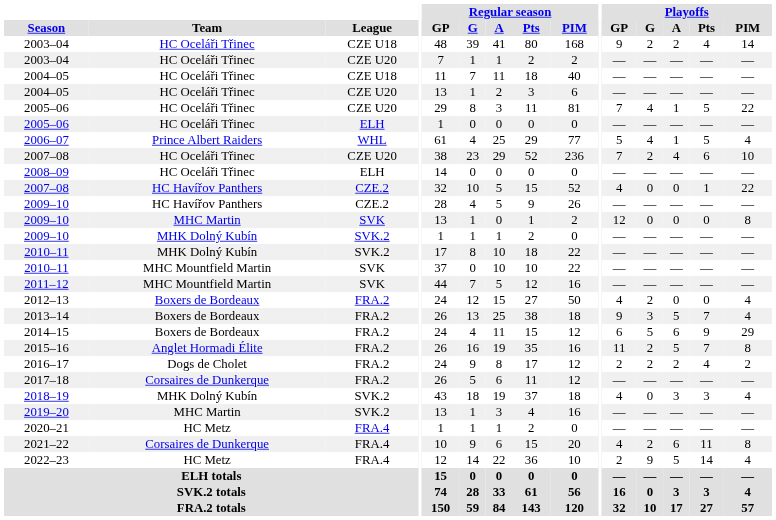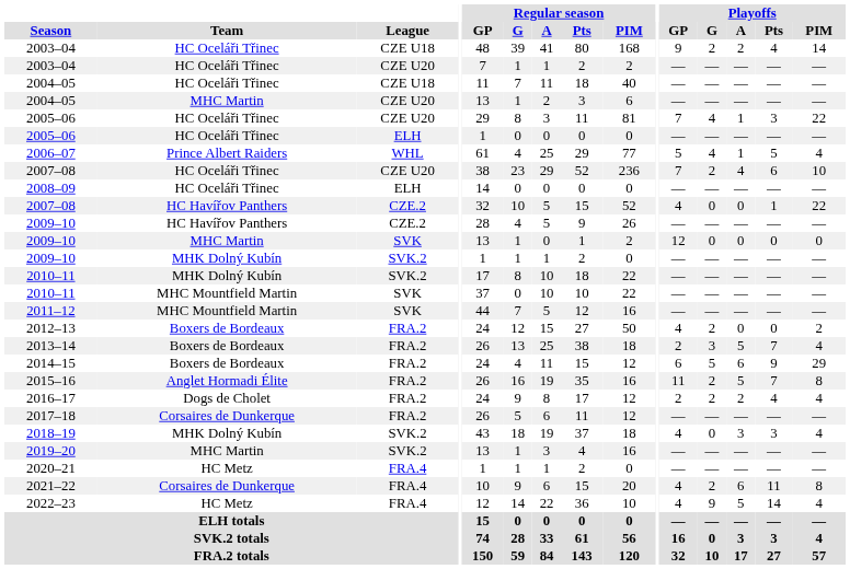 <table border="0" cellpadding="1" cellspacing="0" style="text-align:center; width:60em">
 <tr bgcolor="#e0e0e0">
 <th colspan="3" bgcolor="#ffffff"></th>
 <th rowspan="99" bgcolor="#ffffff"></th>
 <th colspan="5"><a href='#'>Regular season</a></th>
 <th rowspan="99" bgcolor="#ffffff"></th>
 <th colspan="5"><a href='#'>Playoffs</a></th>
 </tr>
 <tr bgcolor="#e0e0e0">
 <th><a href='#'>Season</a></th>
 <th>Team</th>
 <th>League</th>
 <th>GP</th>
 <th><a href='#'>G</a></th>
 <th><a href='#'>A</a></th>
 <th><a href='#'>Pts</a></th>
 <th><a href='#'>PIM</a></th>
 <th>GP</th>
 <th>G</th>
 <th>A</th>
 <th>Pts</th>
 <th>PIM</th>
 </tr>
 <tr>
 <td>2003–04</td>
 <td><a href='#'>HC Oceláři Třinec</a></td>
 <td>CZE U18</td>
 <td>48</td>
 <td>39</td>
 <td>41</td>
 <td>80</td>
 <td>168</td>
 <td>9</td>
 <td>2</td>
 <td>2</td>
 <td>4</td>
 <td>14</td>
 </tr>
 <tr bgcolor="#f0f0f0">
 <td>2003–04</td>
 <td>HC Oceláři Třinec</td>
 <td>CZE U20</td>
 <td>7</td>
 <td>1</td>
 <td>1</td>
 <td>2</td>
 <td>2</td>
 <td>—</td>
 <td>—</td>
 <td>—</td>
 <td>—</td>
 <td>—</td>
 </tr>
 <tr>
 <td>2004–05</td>
 <td>HC Oceláři Třinec</td>
 <td>CZE U18</td>
 <td>11</td>
 <td>7</td>
 <td>11</td>
 <td>18</td>
 <td>40</td>
 <td>—</td>
 <td>—</td>
 <td>—</td>
 <td>—</td>
 <td>—</td>
 </tr>
 <tr bgcolor="#f0f0f0">
 <td>2004–05</td>
-<td>HC Oceláři Třinec</td>
+<td><a href='#'>MHC Martin</a></td>
 <td>CZE U20</td>
 <td>13</td>
 <td>1</td>
 <td>2</td>
 <td>3</td>
 <td>6</td>
 <td>—</td>
 <td>—</td>
 <td>—</td>
 <td>—</td>
 <td>—</td>
 </tr>
 <tr>
 <td>2005–06</td>
 <td>HC Oceláři Třinec</td>
 <td>CZE U20</td>
 <td>29</td>
 <td>8</td>
 <td>3</td>
 <td>11</td>
 <td>81</td>
 <td>7</td>
 <td>4</td>
 <td>1</td>
-<td>5</td>
+<td>3</td>
 <td>22</td>
 </tr>
 <tr bgcolor="#f0f0f0">
 <td><a href='#'>2005–06</a></td>
 <td>HC Oceláři Třinec</td>
 <td><a href='#'>ELH</a></td>
 <td>1</td>
 <td>0</td>
 <td>0</td>
 <td>0</td>
 <td>0</td>
 <td>—</td>
 <td>—</td>
 <td>—</td>
 <td>—</td>
 <td>—</td>
 </tr>
 <tr>
 <td><a href='#'>2006–07</a></td>
 <td><a href='#'>Prince Albert Raiders</a></td>
 <td><a href='#'>WHL</a></td>
 <td>61</td>
 <td>4</td>
 <td>25</td>
 <td>29</td>
 <td>77</td>
 <td>5</td>
 <td>4</td>
 <td>1</td>
 <td>5</td>
 <td>4</td>
 </tr>
 <tr bgcolor="#f0f0f0">
 <td>2007–08</td>
 <td>HC Oceláři Třinec</td>
 <td>CZE U20</td>
 <td>38</td>
 <td>23</td>
 <td>29</td>
 <td>52</td>
 <td>236</td>
 <td>7</td>
 <td>2</td>
 <td>4</td>
 <td>6</td>
 <td>10</td>
 </tr>
 <tr>
 <td><a href='#'>2008–09</a></td>
 <td>HC Oceláři Třinec</td>
 <td>ELH</td>
 <td>14</td>
 <td>0</td>
 <td>0</td>
 <td>0</td>
 <td>0</td>
 <td>—</td>
 <td>—</td>
 <td>—</td>
 <td>—</td>
 <td>—</td>
 </tr>
 <tr bgcolor="#f0f0f0">
 <td><a href='#'>2007–08</a></td>
 <td><a href='#'>HC Havířov Panthers</a></td>
 <td><a href='#'>CZE.2</a></td>
 <td>32</td>
 <td>10</td>
 <td>5</td>
 <td>15</td>
 <td>52</td>
 <td>4</td>
 <td>0</td>
 <td>0</td>
 <td>1</td>
 <td>22</td>
 </tr>
 <tr>
 <td><a href='#'>2009–10</a></td>
 <td>HC Havířov Panthers</td>
 <td>CZE.2</td>
 <td>28</td>
 <td>4</td>
 <td>5</td>
 <td>9</td>
 <td>26</td>
 <td>—</td>
 <td>—</td>
 <td>—</td>
 <td>—</td>
 <td>—</td>
 </tr>
 <tr bgcolor="#f0f0f0">
 <td><a href='#'>2009–10</a></td>
 <td><a href='#'>MHC Martin</a></td>
 <td><a href='#'>SVK</a></td>
 <td>13</td>
 <td>1</td>
 <td>0</td>
 <td>1</td>
 <td>2</td>
 <td>12</td>
 <td>0</td>
 <td>0</td>
 <td>0</td>
-<td>8</td>
+<td>0</td>
 </tr>
 <tr>
 <td><a href='#'>2009–10</a></td>
 <td><a href='#'>MHK Dolný Kubín</a></td>
 <td><a href='#'>SVK.2</a></td>
 <td>1</td>
 <td>1</td>
 <td>1</td>
 <td>2</td>
 <td>0</td>
 <td>—</td>
 <td>—</td>
 <td>—</td>
 <td>—</td>
 <td>—</td>
 </tr>
 <tr bgcolor="#f0f0f0">
 <td><a href='#'>2010–11</a></td>
 <td>MHK Dolný Kubín</td>
 <td>SVK.2</td>
 <td>17</td>
 <td>8</td>
 <td>10</td>
 <td>18</td>
 <td>22</td>
 <td>—</td>
 <td>—</td>
 <td>—</td>
 <td>—</td>
 <td>—</td>
 </tr>
 <tr>
 <td><a href='#'>2010–11</a></td>
 <td>MHC Mountfield Martin</td>
 <td>SVK</td>
 <td>37</td>
 <td>0</td>
 <td>10</td>
 <td>10</td>
 <td>22</td>
 <td>—</td>
 <td>—</td>
 <td>—</td>
 <td>—</td>
 <td>—</td>
 </tr>
 <tr bgcolor="#f0f0f0">
 <td><a href='#'>2011–12</a></td>
 <td>MHC Mountfield Martin</td>
 <td>SVK</td>
 <td>44</td>
 <td>7</td>
 <td>5</td>
 <td>12</td>
 <td>16</td>
 <td>—</td>
 <td>—</td>
 <td>—</td>
 <td>—</td>
 <td>—</td>
 </tr>
 <tr>
 <td>2012–13</td>
 <td><a href='#'>Boxers de Bordeaux</a></td>
 <td><a href='#'>FRA.2</a></td>
 <td>24</td>
 <td>12</td>
 <td>15</td>
 <td>27</td>
 <td>50</td>
 <td>4</td>
 <td>2</td>
 <td>0</td>
 <td>0</td>
-<td>4</td>
+<td>2</td>
 </tr>
 <tr bgcolor="#f0f0f0">
 <td>2013–14</td>
 <td>Boxers de Bordeaux</td>
 <td>FRA.2</td>
 <td>26</td>
 <td>13</td>
 <td>25</td>
 <td>38</td>
 <td>18</td>
-<td>9</td>
+<td>2</td>
 <td>3</td>
 <td>5</td>
 <td>7</td>
 <td>4</td>
 </tr>
 <tr>
 <td>2014–15</td>
 <td>Boxers de Bordeaux</td>
 <td>FRA.2</td>
 <td>24</td>
 <td>4</td>
 <td>11</td>
 <td>15</td>
 <td>12</td>
 <td>6</td>
 <td>5</td>
 <td>6</td>
 <td>9</td>
 <td>29</td>
 </tr>
 <tr bgcolor="#f0f0f0">
 <td>2015–16</td>
 <td><a href='#'>Anglet Hormadi Élite</a></td>
 <td>FRA.2</td>
 <td>26</td>
 <td>16</td>
 <td>19</td>
 <td>35</td>
 <td>16</td>
 <td>11</td>
 <td>2</td>
 <td>5</td>
 <td>7</td>
 <td>8</td>
 </tr>
 <tr>
 <td>2016–17</td>
 <td>Dogs de Cholet</td>
 <td>FRA.2</td>
 <td>24</td>
 <td>9</td>
 <td>8</td>
 <td>17</td>
 <td>12</td>
 <td>2</td>
 <td>2</td>
 <td>2</td>
 <td>4</td>
-<td>2</td>
+<td>4</td>
 </tr>
 <tr bgcolor="#f0f0f0">
 <td>2017–18</td>
 <td><a href='#'>Corsaires de Dunkerque</a></td>
 <td>FRA.2</td>
 <td>26</td>
 <td>5</td>
 <td>6</td>
 <td>11</td>
 <td>12</td>
 <td>—</td>
 <td>—</td>
 <td>—</td>
 <td>—</td>
 <td>—</td>
 </tr>
 <tr>
 <td><a href='#'>2018–19</a></td>
 <td>MHK Dolný Kubín</td>
 <td>SVK.2</td>
 <td>43</td>
 <td>18</td>
 <td>19</td>
 <td>37</td>
 <td>18</td>
 <td>4</td>
 <td>0</td>
 <td>3</td>
 <td>3</td>
 <td>4</td>
 </tr>
 <tr bgcolor="#f0f0f0">
 <td><a href='#'>2019–20</a></td>
 <td>MHC Martin</td>
 <td>SVK.2</td>
 <td>13</td>
 <td>1</td>
 <td>3</td>
 <td>4</td>
 <td>16</td>
 <td>—</td>
 <td>—</td>
 <td>—</td>
 <td>—</td>
 <td>—</td>
 </tr>
 <tr>
 <td>2020–21</td>
 <td>HC Metz</td>
 <td><a href='#'>FRA.4</a></td>
 <td>1</td>
 <td>1</td>
 <td>1</td>
 <td>2</td>
 <td>0</td>
 <td>—</td>
 <td>—</td>
 <td>—</td>
 <td>—</td>
 <td>—</td>
 </tr>
 <tr bgcolor="#f0f0f0">
 <td>2021–22</td>
 <td><a href='#'>Corsaires de Dunkerque</a></td>
 <td>FRA.4</td>
 <td>10</td>
 <td>9</td>
 <td>6</td>
 <td>15</td>
 <td>20</td>
 <td>4</td>
 <td>2</td>
 <td>6</td>
 <td>11</td>
 <td>8</td>
 </tr>
 <tr>
 <td>2022–23</td>
 <td>HC Metz</td>
 <td>FRA.4</td>
 <td>12</td>
 <td>14</td>
 <td>22</td>
 <td>36</td>
 <td>10</td>
-<td>2</td>
+<td>4</td>
 <td>9</td>
 <td>5</td>
 <td>14</td>
 <td>4</td>
 </tr>
 <tr bgcolor="#e0e0e0">
 <th colspan="3">ELH totals</th>
 <th>15</th>
 <th>0</th>
 <th>0</th>
 <th>0</th>
 <th>0</th>
 <th>—</th>
 <th>—</th>
 <th>—</th>
 <th>—</th>
 <th>—</th>
 </tr>
 <tr bgcolor="#e0e0e0">
 <th colspan="3">SVK.2 totals</th>
 <th>74</th>
 <th>28</th>
 <th>33</th>
 <th>61</th>
 <th>56</th>
 <th>16</th>
 <th>0</th>
 <th>3</th>
 <th>3</th>
 <th>4</th>
 </tr>
 <tr bgcolor="#e0e0e0">
 <th colspan="3">FRA.2 totals</th>
 <th>150</th>
 <th>59</th>
 <th>84</th>
 <th>143</th>
 <th>120</th>
 <th>32</th>
 <th>10</th>
 <th>17</th>
 <th>27</th>
 <th>57</th>
 </tr>
 </table>
